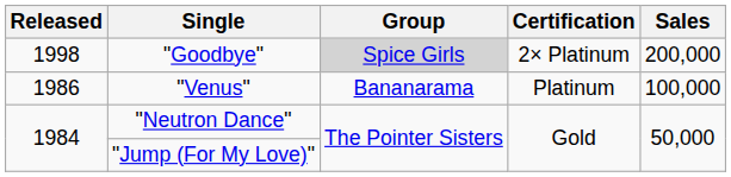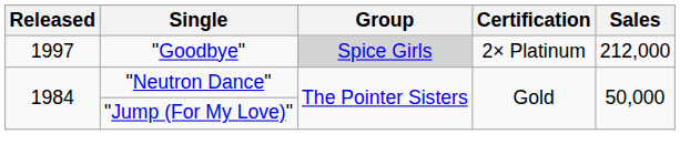 <table class="wikitable plainrowheaders" style="text-align:center;">
 <tr>
 <th>Released</th>
 <th>Single</th>
 <th>Group</th>
 <th>Certification</th>
 <th>Sales<br></th>
 </tr>
 <tr>
-<td>1998</td>
+<td>1997</td>
 <td>"<a href='#'>Goodbye</a>"</td>
 <td style="background: lightgrey;"><a href='#'>Spice Girls</a></td>
 <td>2× Platinum</td>
-<td>200,000</td>
-</tr>
-<tr>
-<td>1986</td>
-<td>"<a href='#'>Venus</a>"</td>
-<td><a href='#'>Bananarama</a></td>
-<td>Platinum</td>
-<td>100,000</td>
+<td>212,000</td>
 </tr>
 <tr>
 <td rowspan="2">1984</td>
 <td>"<a href='#'>Neutron Dance</a>"</td>
 <td rowspan="2"><a href='#'>The Pointer Sisters</a></td>
 <td rowspan="2">Gold</td>
 <td rowspan="2">50,000</td>
 </tr>
 <tr>
 <td>"<a href='#'>Jump (For My Love)</a>"</td>
 </tr>
 </table>
